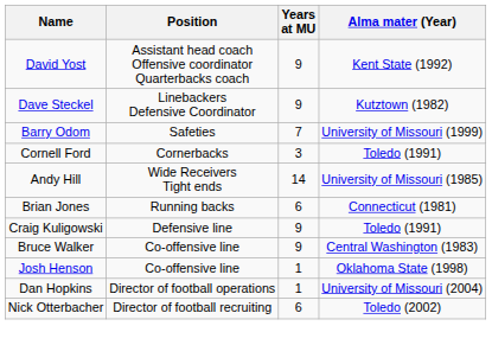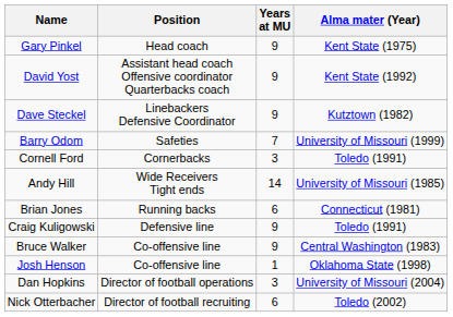 <table class="wikitable">
 <tr>
 <th>Name</th>
 <th>Position</th>
 <th>Years<br>at MU</th>
 <th><a href='#'>Alma mater</a> (Year)</th>
+</tr>
+<tr align="center">
+<td><a href='#'>Gary Pinkel</a></td>
+<td>Head coach</td>
+<td>9</td>
+<td><a href='#'>Kent State</a> (1975)</td>
 </tr>
 <tr align="center">
 <td><a href='#'>David Yost</a></td>
 <td>Assistant head coach<br>Offensive coordinator<br>Quarterbacks coach</td>
 <td>9</td>
 <td><a href='#'>Kent State</a> (1992)</td>
 </tr>
 <tr align="center">
 <td><a href='#'>Dave Steckel</a></td>
 <td>Linebackers<br>Defensive Coordinator</td>
 <td>9</td>
 <td><a href='#'>Kutztown</a> (1982)</td>
 </tr>
 <tr align="center">
 <td><a href='#'>Barry Odom</a></td>
 <td>Safeties</td>
 <td>7</td>
 <td><a href='#'>University of Missouri</a> (1999)</td>
 </tr>
 <tr align="center">
 <td>Cornell Ford</td>
 <td>Cornerbacks</td>
 <td>3</td>
 <td><a href='#'>Toledo</a> (1991)</td>
 </tr>
 <tr align="center">
 <td>Andy Hill</td>
 <td>Wide Receivers<br>Tight ends</td>
 <td>14</td>
 <td><a href='#'>University of Missouri</a> (1985)</td>
 </tr>
 <tr align="center">
 <td>Brian Jones</td>
 <td>Running backs</td>
 <td>6</td>
 <td><a href='#'>Connecticut</a> (1981)</td>
 </tr>
 <tr align="center">
 <td>Craig Kuligowski</td>
 <td>Defensive line</td>
 <td>9</td>
 <td><a href='#'>Toledo</a> (1991)</td>
 </tr>
 <tr align="center">
 <td>Bruce Walker</td>
 <td>Co-offensive line</td>
 <td>9</td>
 <td><a href='#'>Central Washington</a> (1983)</td>
 </tr>
 <tr align="center">
 <td><a href='#'>Josh Henson</a></td>
 <td>Co-offensive line</td>
 <td>1</td>
 <td><a href='#'>Oklahoma State</a> (1998)</td>
 </tr>
 <tr align="center">
 <td>Dan Hopkins</td>
 <td>Director of football operations</td>
-<td>1</td>
+<td>3</td>
 <td><a href='#'>University of Missouri</a> (2004)</td>
 </tr>
 <tr align="center">
 <td>Nick Otterbacher</td>
 <td>Director of football recruiting</td>
 <td>6</td>
 <td><a href='#'>Toledo</a> (2002)</td>
 </tr>
 </table>
